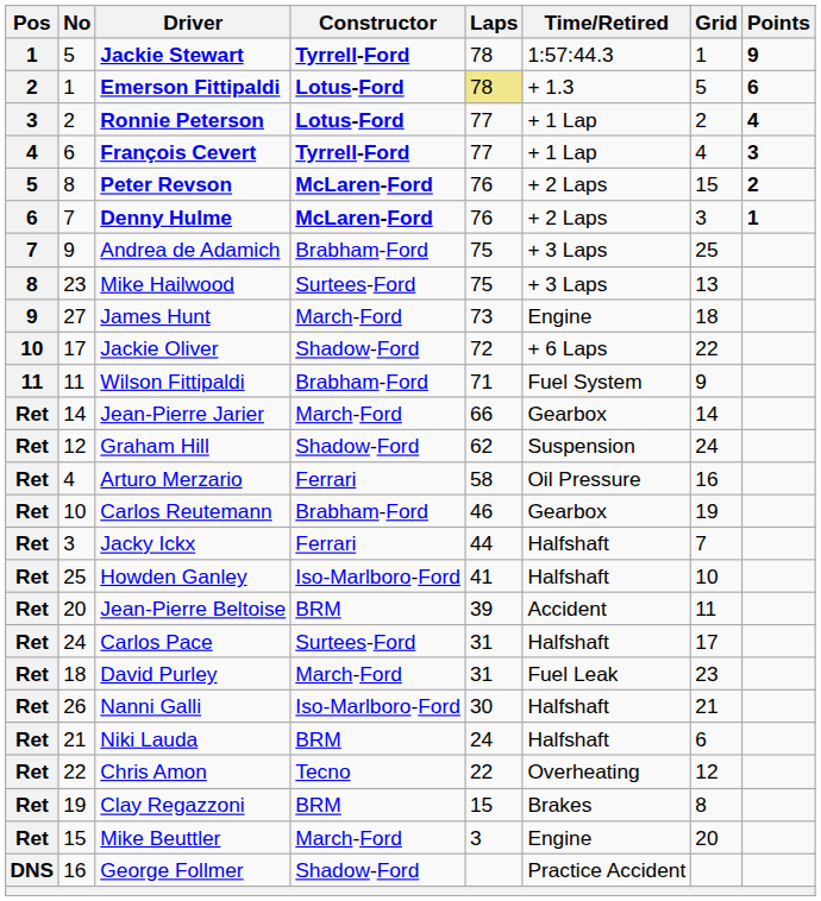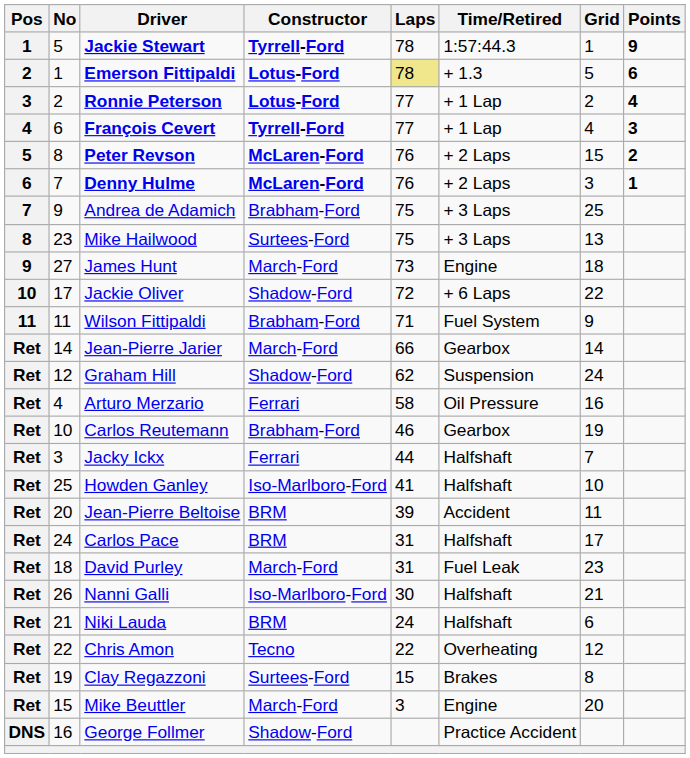 <table class="wikitable" style="font-size: 95%;">
 <tr>
 <th>Pos</th>
 <th>No</th>
 <th>Driver</th>
 <th>Constructor</th>
 <th>Laps</th>
 <th>Time/Retired</th>
 <th>Grid</th>
 <th>Points</th>
 </tr>
 <tr>
 <th>1</th>
 <td>5</td>
 <td> <strong><a href='#'>Jackie Stewart</a></strong></td>
 <td><strong><a href='#'>Tyrrell</a>-<a href='#'>Ford</a></strong></td>
 <td>78</td>
 <td>1:57:44.3</td>
 <td>1</td>
 <td><strong>9</strong></td>
 </tr>
 <tr>
 <th>2</th>
 <td>1</td>
 <td> <strong><a href='#'>Emerson Fittipaldi</a></strong></td>
 <td><strong><a href='#'>Lotus</a>-<a href='#'>Ford</a></strong></td>
 <td style="background: khaki;">78</td>
 <td>+ 1.3</td>
 <td>5</td>
 <td><strong>6</strong></td>
 </tr>
 <tr>
 <th>3</th>
 <td>2</td>
 <td> <strong><a href='#'>Ronnie Peterson</a></strong></td>
 <td><strong><a href='#'>Lotus</a>-<a href='#'>Ford</a></strong></td>
 <td>77</td>
 <td>+ 1 Lap</td>
 <td>2</td>
 <td><strong>4</strong></td>
 </tr>
 <tr>
 <th>4</th>
 <td>6</td>
 <td> <strong><a href='#'>François Cevert</a></strong></td>
 <td><strong><a href='#'>Tyrrell</a>-<a href='#'>Ford</a></strong></td>
 <td>77</td>
 <td>+ 1 Lap</td>
 <td>4</td>
 <td><strong>3</strong></td>
 </tr>
 <tr>
 <th>5</th>
 <td>8</td>
 <td> <strong><a href='#'>Peter Revson</a></strong></td>
 <td><strong><a href='#'>McLaren</a>-<a href='#'>Ford</a></strong></td>
 <td>76</td>
 <td>+ 2 Laps</td>
 <td>15</td>
 <td><strong>2</strong></td>
 </tr>
 <tr>
 <th>6</th>
 <td>7</td>
 <td> <strong><a href='#'>Denny Hulme</a></strong></td>
 <td><strong><a href='#'>McLaren</a>-<a href='#'>Ford</a></strong></td>
 <td>76</td>
 <td>+ 2 Laps</td>
 <td>3</td>
 <td><strong>1</strong></td>
 </tr>
 <tr>
 <th>7</th>
 <td>9</td>
 <td> <a href='#'>Andrea de Adamich</a></td>
 <td><a href='#'>Brabham</a>-<a href='#'>Ford</a></td>
 <td>75</td>
 <td>+ 3 Laps</td>
 <td>25</td>
 <td> </td>
 </tr>
 <tr>
 <th>8</th>
 <td>23</td>
 <td> <a href='#'>Mike Hailwood</a></td>
 <td><a href='#'>Surtees</a>-<a href='#'>Ford</a></td>
 <td>75</td>
 <td>+ 3 Laps</td>
 <td>13</td>
 <td> </td>
 </tr>
 <tr>
 <th>9</th>
 <td>27</td>
 <td> <a href='#'>James Hunt</a></td>
 <td><a href='#'>March</a>-<a href='#'>Ford</a></td>
 <td>73</td>
 <td>Engine</td>
 <td>18</td>
 <td> </td>
 </tr>
 <tr>
 <th>10</th>
 <td>17</td>
 <td> <a href='#'>Jackie Oliver</a></td>
 <td><a href='#'>Shadow</a>-<a href='#'>Ford</a></td>
 <td>72</td>
 <td>+ 6 Laps</td>
 <td>22</td>
 <td> </td>
 </tr>
 <tr>
 <th>11</th>
 <td>11</td>
 <td> <a href='#'>Wilson Fittipaldi</a></td>
 <td><a href='#'>Brabham</a>-<a href='#'>Ford</a></td>
 <td>71</td>
 <td>Fuel System</td>
 <td>9</td>
 <td> </td>
 </tr>
 <tr>
 <th>Ret</th>
 <td>14</td>
 <td> <a href='#'>Jean-Pierre Jarier</a></td>
 <td><a href='#'>March</a>-<a href='#'>Ford</a></td>
 <td>66</td>
 <td>Gearbox</td>
 <td>14</td>
 <td> </td>
 </tr>
 <tr>
 <th>Ret</th>
 <td>12</td>
 <td> <a href='#'>Graham Hill</a></td>
 <td><a href='#'>Shadow</a>-<a href='#'>Ford</a></td>
 <td>62</td>
 <td>Suspension</td>
 <td>24</td>
 <td> </td>
 </tr>
 <tr>
 <th>Ret</th>
 <td>4</td>
 <td> <a href='#'>Arturo Merzario</a></td>
 <td><a href='#'>Ferrari</a></td>
 <td>58</td>
 <td>Oil Pressure</td>
 <td>16</td>
 <td> </td>
 </tr>
 <tr>
 <th>Ret</th>
 <td>10</td>
 <td> <a href='#'>Carlos Reutemann</a></td>
 <td><a href='#'>Brabham</a>-<a href='#'>Ford</a></td>
 <td>46</td>
 <td>Gearbox</td>
 <td>19</td>
 <td> </td>
 </tr>
 <tr>
 <th>Ret</th>
 <td>3</td>
 <td> <a href='#'>Jacky Ickx</a></td>
 <td><a href='#'>Ferrari</a></td>
 <td>44</td>
 <td>Halfshaft</td>
 <td>7</td>
 <td> </td>
 </tr>
 <tr>
 <th>Ret</th>
 <td>25</td>
 <td> <a href='#'>Howden Ganley</a></td>
 <td><a href='#'>Iso-Marlboro</a>-<a href='#'>Ford</a></td>
 <td>41</td>
 <td>Halfshaft</td>
 <td>10</td>
 <td> </td>
 </tr>
 <tr>
 <th>Ret</th>
 <td>20</td>
 <td> <a href='#'>Jean-Pierre Beltoise</a></td>
 <td><a href='#'>BRM</a></td>
 <td>39</td>
 <td>Accident</td>
 <td>11</td>
 <td> </td>
 </tr>
 <tr>
 <th>Ret</th>
 <td>24</td>
 <td> <a href='#'>Carlos Pace</a></td>
-<td><a href='#'>Surtees</a>-<a href='#'>Ford</a></td>
+<td><a href='#'>BRM</a></td>
 <td>31</td>
 <td>Halfshaft</td>
 <td>17</td>
 <td> </td>
 </tr>
 <tr>
 <th>Ret</th>
 <td>18</td>
 <td> <a href='#'>David Purley</a></td>
 <td><a href='#'>March</a>-<a href='#'>Ford</a></td>
 <td>31</td>
 <td>Fuel Leak</td>
 <td>23</td>
 <td> </td>
 </tr>
 <tr>
 <th>Ret</th>
 <td>26</td>
 <td> <a href='#'>Nanni Galli</a></td>
 <td><a href='#'>Iso-Marlboro</a>-<a href='#'>Ford</a></td>
 <td>30</td>
 <td>Halfshaft</td>
 <td>21</td>
 <td> </td>
 </tr>
 <tr>
 <th>Ret</th>
 <td>21</td>
 <td> <a href='#'>Niki Lauda</a></td>
 <td><a href='#'>BRM</a></td>
 <td>24</td>
 <td>Halfshaft</td>
 <td>6</td>
 <td> </td>
 </tr>
 <tr>
 <th>Ret</th>
 <td>22</td>
 <td> <a href='#'>Chris Amon</a></td>
 <td><a href='#'>Tecno</a></td>
 <td>22</td>
 <td>Overheating</td>
 <td>12</td>
 <td> </td>
 </tr>
 <tr>
 <th>Ret</th>
 <td>19</td>
 <td> <a href='#'>Clay Regazzoni</a></td>
-<td><a href='#'>BRM</a></td>
+<td><a href='#'>Surtees</a>-<a href='#'>Ford</a></td>
 <td>15</td>
 <td>Brakes</td>
 <td>8</td>
 <td> </td>
 </tr>
 <tr>
 <th>Ret</th>
 <td>15</td>
 <td> <a href='#'>Mike Beuttler</a></td>
 <td><a href='#'>March</a>-<a href='#'>Ford</a></td>
 <td>3</td>
 <td>Engine</td>
 <td>20</td>
 <td> </td>
 </tr>
 <tr>
 <th>DNS</th>
 <td>16</td>
 <td> <a href='#'>George Follmer</a></td>
 <td><a href='#'>Shadow</a>-<a href='#'>Ford</a></td>
 <td></td>
 <td>Practice Accident</td>
 <td></td>
 <td></td>
 </tr>
 <tr>
 <th colspan="8"></th>
 </tr>
 </table>
